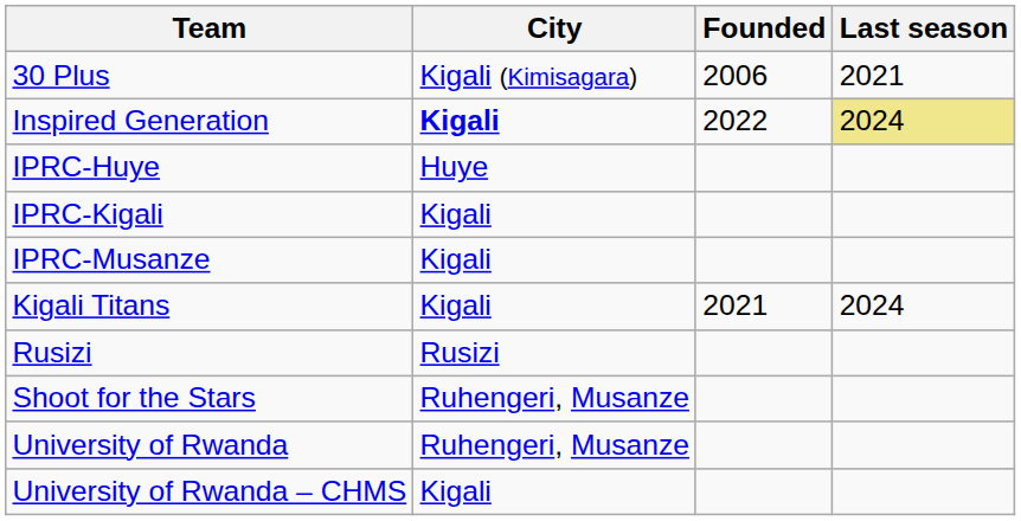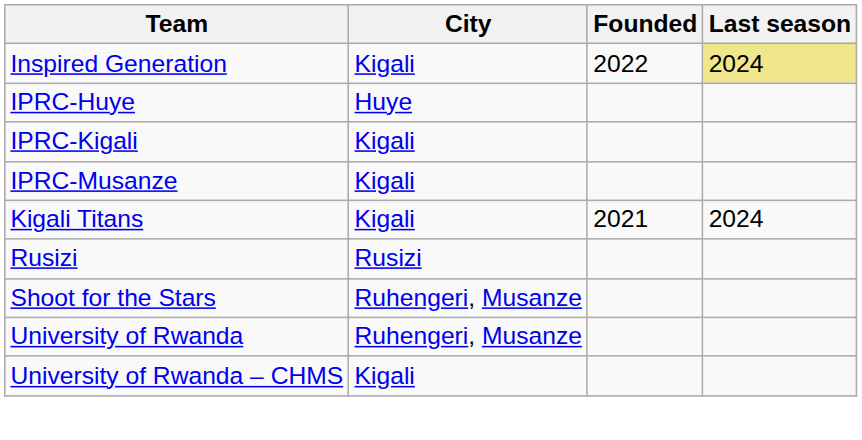 <table class="wikitable">
 <tr>
 <th>Team</th>
 <th>City</th>
 <th>Founded</th>
 <th>Last season</th>
 </tr>
 <tr>
-<td><a href='#'>30 Plus</a></td>
-<td><a href='#'>Kigali</a> <small>(<a href='#'>Kimisagara</a>)</small></td>
-<td>2006</td>
-<td>2021</td>
-</tr>
-<tr>
 <td><a href='#'>Inspired Generation</a></td>
-<td><strong><a href='#'>Kigali</a></strong></td>
+<td><a href='#'>Kigali</a></td>
 <td>2022</td>
 <td style="background: khaki;">2024</td>
 </tr>
 <tr>
 <td><a href='#'>IPRC-Huye</a></td>
 <td><a href='#'>Huye</a></td>
 <td></td>
 <td></td>
 </tr>
 <tr>
 <td><a href='#'>IPRC-Kigali</a></td>
 <td><a href='#'>Kigali</a></td>
 <td></td>
 <td></td>
 </tr>
 <tr>
 <td><a href='#'>IPRC-Musanze</a></td>
 <td><a href='#'>Kigali</a></td>
 <td></td>
 <td></td>
 </tr>
 <tr>
 <td><a href='#'>Kigali Titans</a></td>
 <td><a href='#'>Kigali</a></td>
 <td>2021</td>
 <td>2024</td>
 </tr>
 <tr>
 <td><a href='#'>Rusizi</a></td>
 <td><a href='#'>Rusizi</a></td>
 <td></td>
 <td></td>
 </tr>
 <tr>
 <td><a href='#'>Shoot for the Stars</a></td>
 <td><a href='#'>Ruhengeri</a>, <a href='#'>Musanze</a></td>
 <td></td>
 <td></td>
 </tr>
 <tr>
 <td><a href='#'>University of Rwanda</a></td>
 <td><a href='#'>Ruhengeri</a>, <a href='#'>Musanze</a></td>
 <td></td>
 <td></td>
 </tr>
 <tr>
 <td><a href='#'>University of Rwanda – CHMS</a></td>
 <td><a href='#'>Kigali</a></td>
 <td></td>
 <td></td>
 </tr>
 </table>
